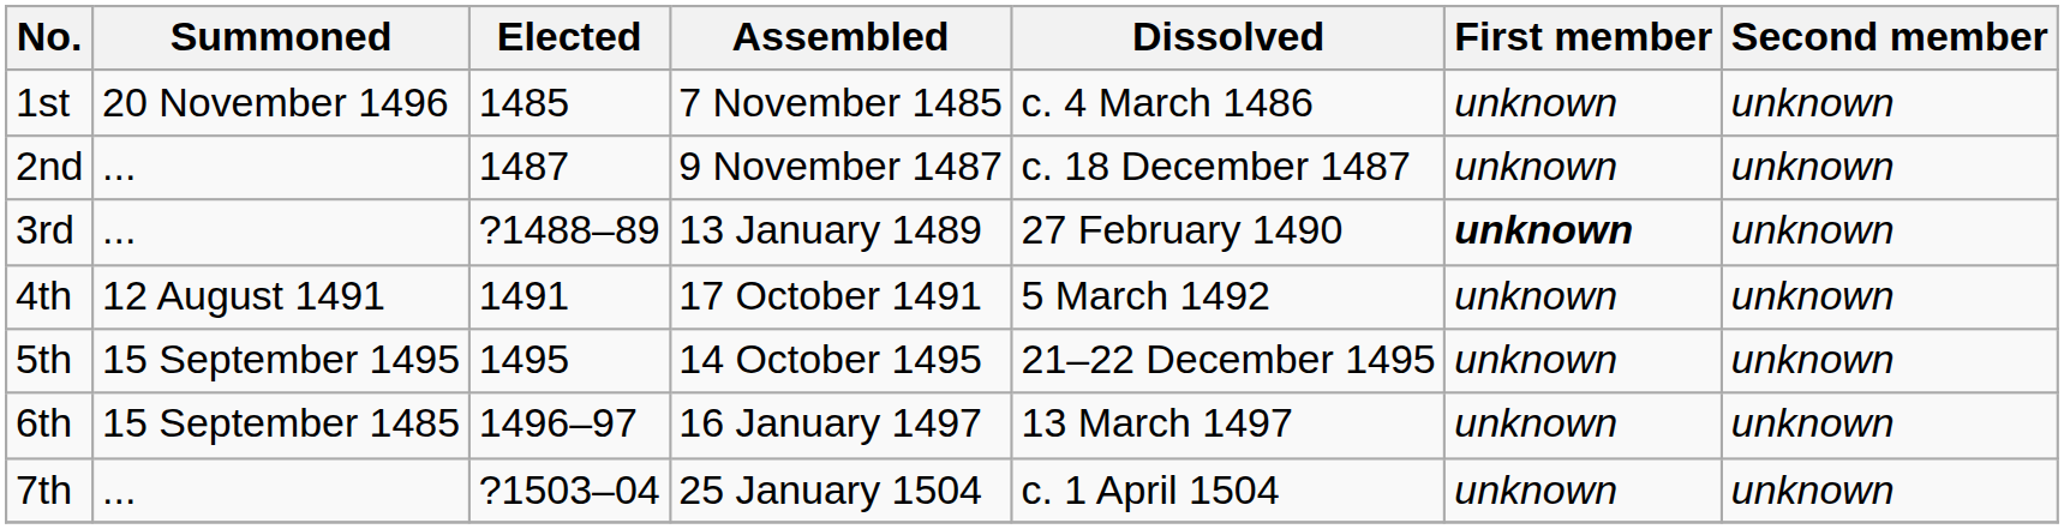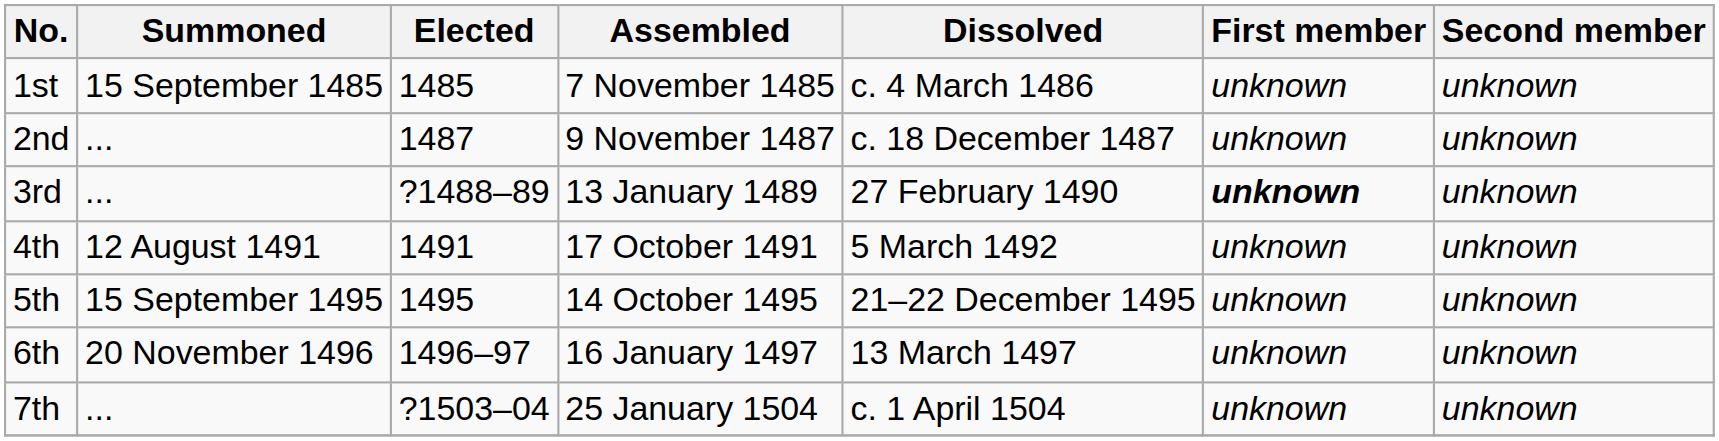 <table class="wikitable">
 <tr>
 <th>No.</th>
 <th>Summoned</th>
 <th>Elected</th>
 <th>Assembled</th>
 <th>Dissolved</th>
 <th>First member</th>
 <th>Second member</th>
 </tr>
 <tr>
 <td>1st</td>
-<td>20 November 1496</td>
+<td>15 September 1485</td>
 <td>1485</td>
 <td>7 November 1485</td>
 <td>c. 4 March 1486</td>
 <td><em>unknown</em></td>
 <td><em>unknown</em></td>
 </tr>
 <tr>
 <td>2nd</td>
 <td>...</td>
 <td>1487</td>
 <td>9 November 1487</td>
 <td>c. 18 December 1487</td>
 <td><em>unknown</em></td>
 <td><em>unknown</em></td>
 </tr>
 <tr>
 <td>3rd</td>
 <td>...</td>
 <td>?1488–89</td>
 <td>13 January 1489</td>
 <td>27 February 1490</td>
 <td><strong><em>unknown</em></strong></td>
 <td><em>unknown</em></td>
 </tr>
 <tr>
 <td>4th</td>
 <td>12 August 1491</td>
 <td>1491</td>
 <td>17 October 1491</td>
 <td>5 March 1492</td>
 <td><em>unknown</em></td>
 <td><em>unknown</em></td>
 </tr>
 <tr>
 <td>5th</td>
 <td>15 September 1495</td>
 <td>1495</td>
 <td>14 October 1495</td>
 <td>21–22 December 1495</td>
 <td><em>unknown</em></td>
 <td><em>unknown</em></td>
 </tr>
 <tr>
 <td>6th</td>
-<td>15 September 1485</td>
+<td>20 November 1496</td>
 <td>1496–97</td>
 <td>16 January 1497</td>
 <td>13 March 1497</td>
 <td><em>unknown</em></td>
 <td><em>unknown</em></td>
 </tr>
 <tr>
 <td>7th</td>
 <td>...</td>
 <td>?1503–04</td>
 <td>25 January 1504</td>
 <td>c. 1 April 1504</td>
 <td><em>unknown</em></td>
 <td><em>unknown</em></td>
 </tr>
 <tr>
 </tr>
 </table>
